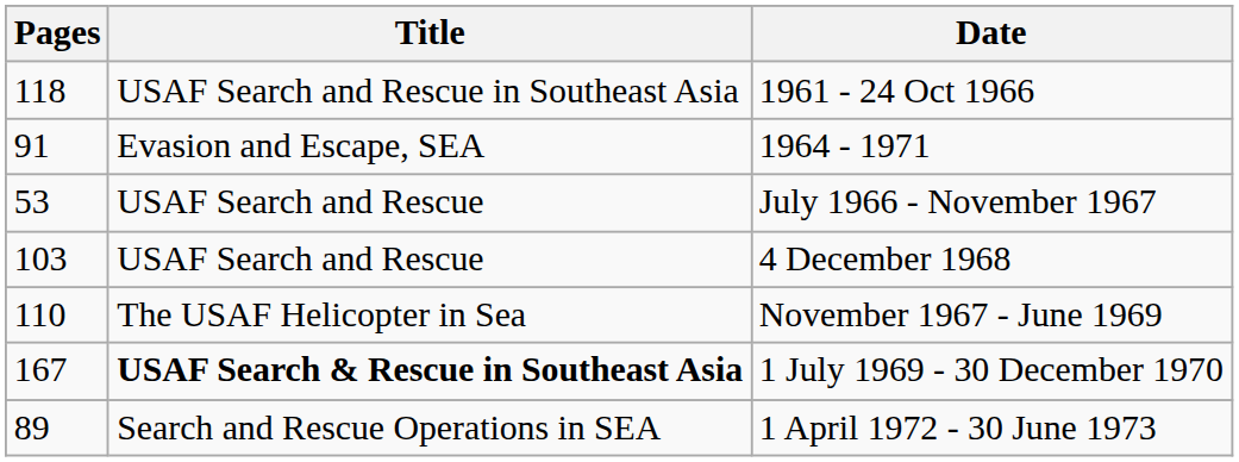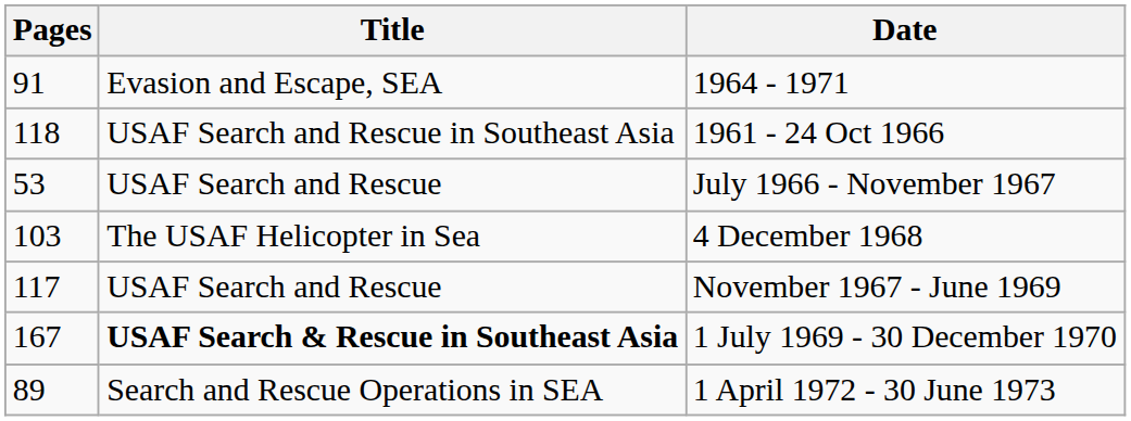 <table class="wikitable">
 <tr>
 <th>Pages</th>
 <th>Title</th>
 <th>Date</th>
 </tr>
 <tr>
+<td>91</td>
+<td>Evasion and Escape, SEA</td>
+<td>1964 - 1971</td>
+</tr>
+<tr>
 <td>118</td>
 <td>USAF Search and Rescue in Southeast Asia</td>
 <td>1961 - 24 Oct 1966</td>
-</tr>
-<tr>
-<td>91</td>
-<td>Evasion and Escape, SEA</td>
-<td>1964 - 1971</td>
 </tr>
 <tr>
 <td>53</td>
 <td>USAF Search and Rescue</td>
 <td>July 1966 - November 1967</td>
 </tr>
 <tr>
 <td>103</td>
-<td>USAF Search and Rescue</td>
+<td>The USAF Helicopter in Sea</td>
 <td>4 December 1968</td>
 </tr>
 <tr>
-<td>110</td>
-<td>The USAF Helicopter in Sea</td>
+<td>117</td>
+<td>USAF Search and Rescue</td>
 <td>November 1967 - June 1969</td>
 </tr>
 <tr>
 <td>167</td>
 <td><strong>USAF Search & Rescue in Southeast Asia</strong></td>
 <td>1 July 1969 - 30 December 1970</td>
 </tr>
 <tr>
 <td>89</td>
 <td>Search and Rescue Operations in SEA</td>
 <td>1 April 1972 - 30 June 1973</td>
 </tr>
 </table>
